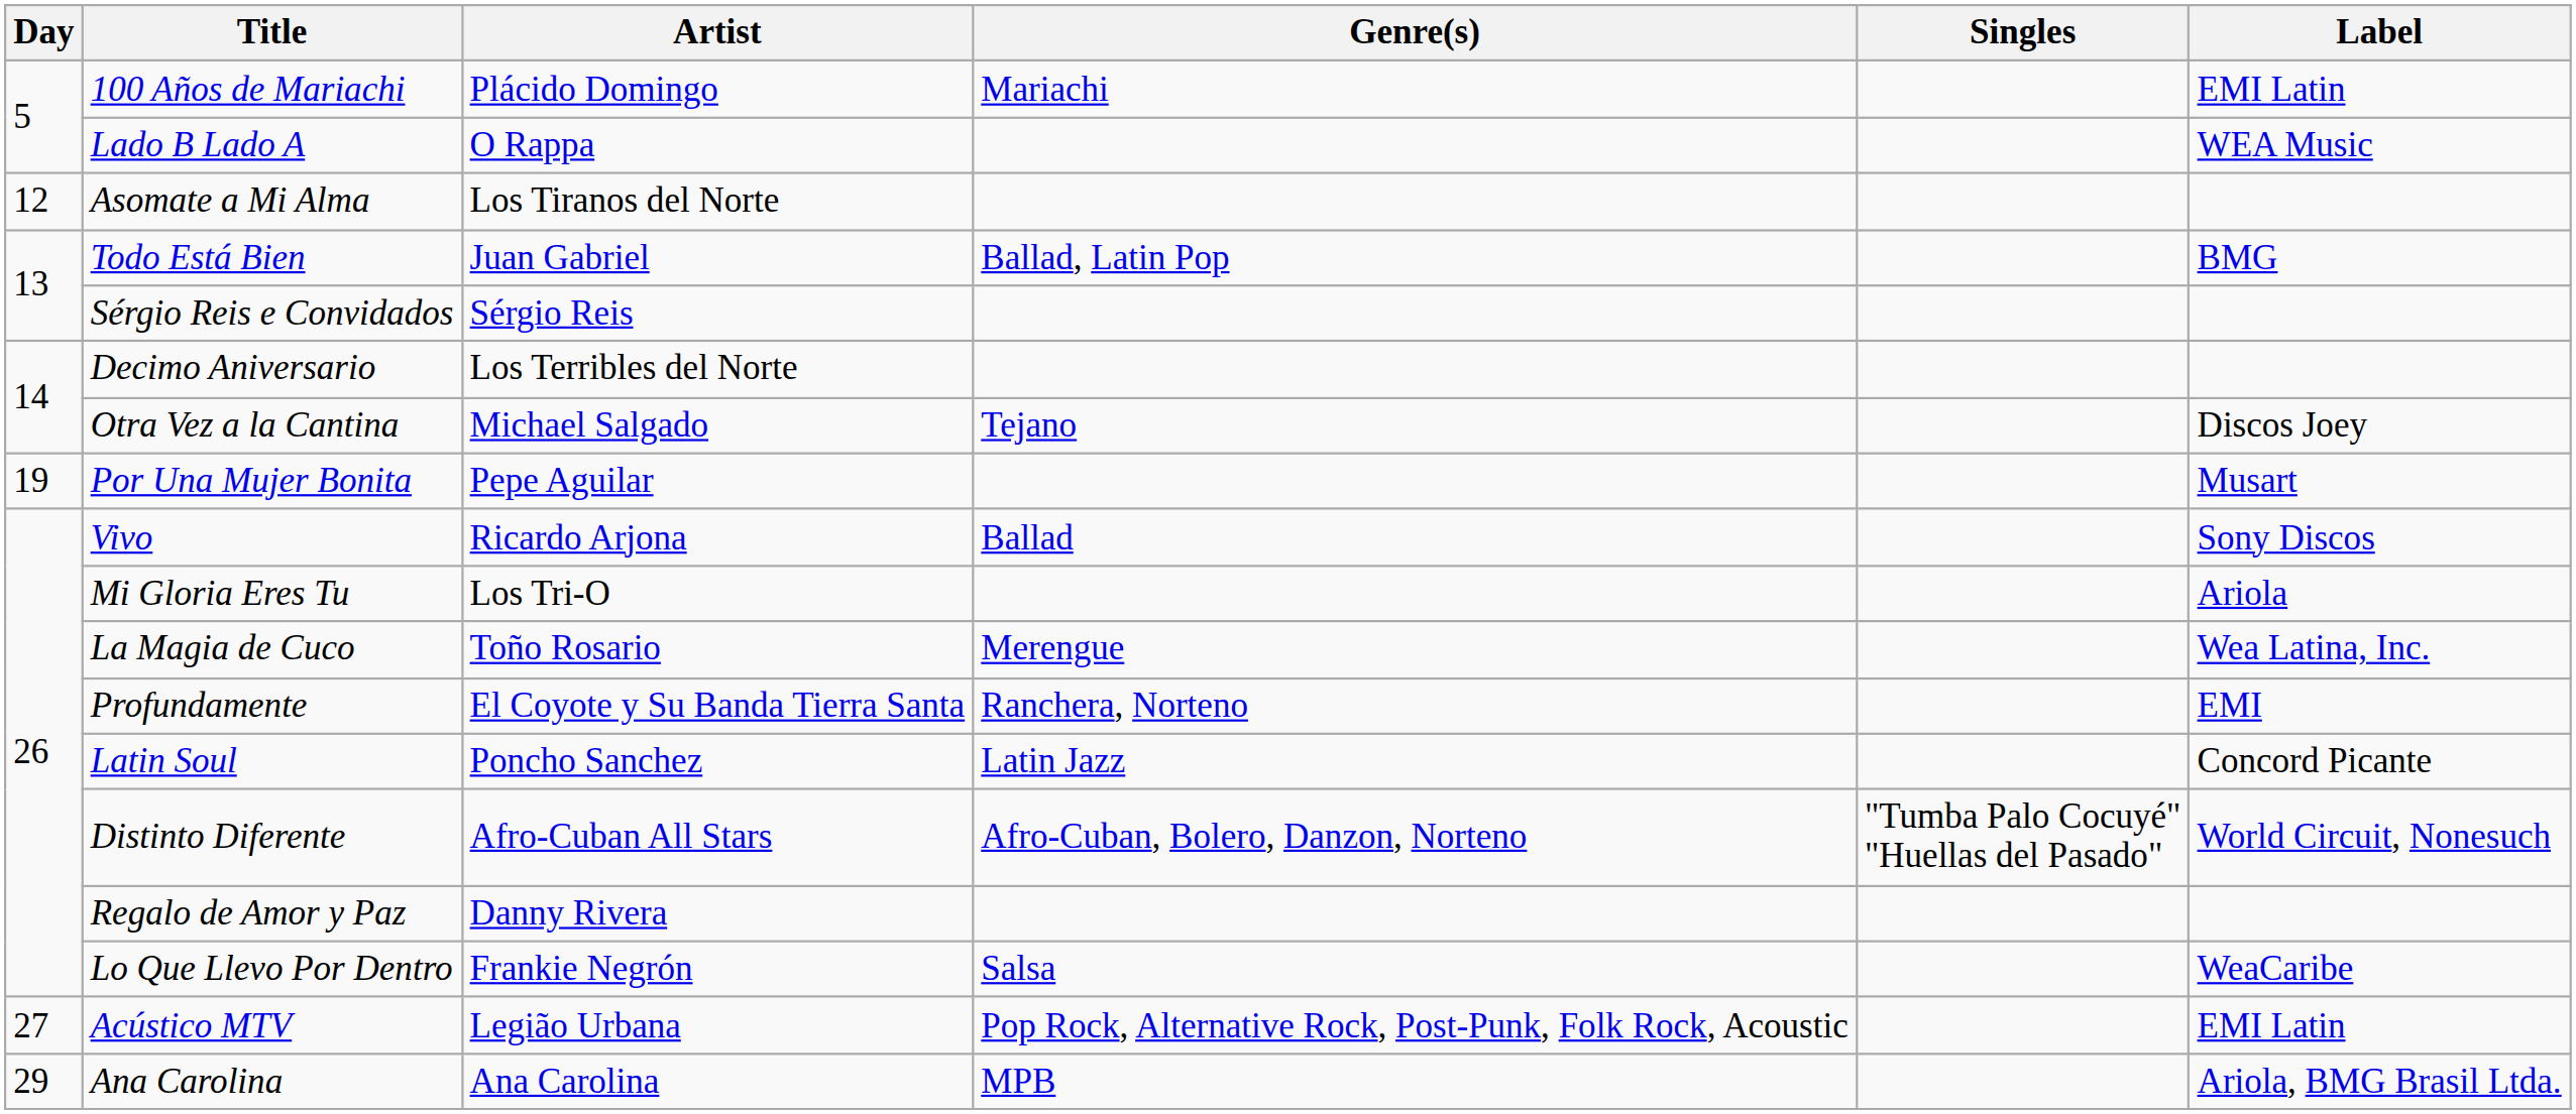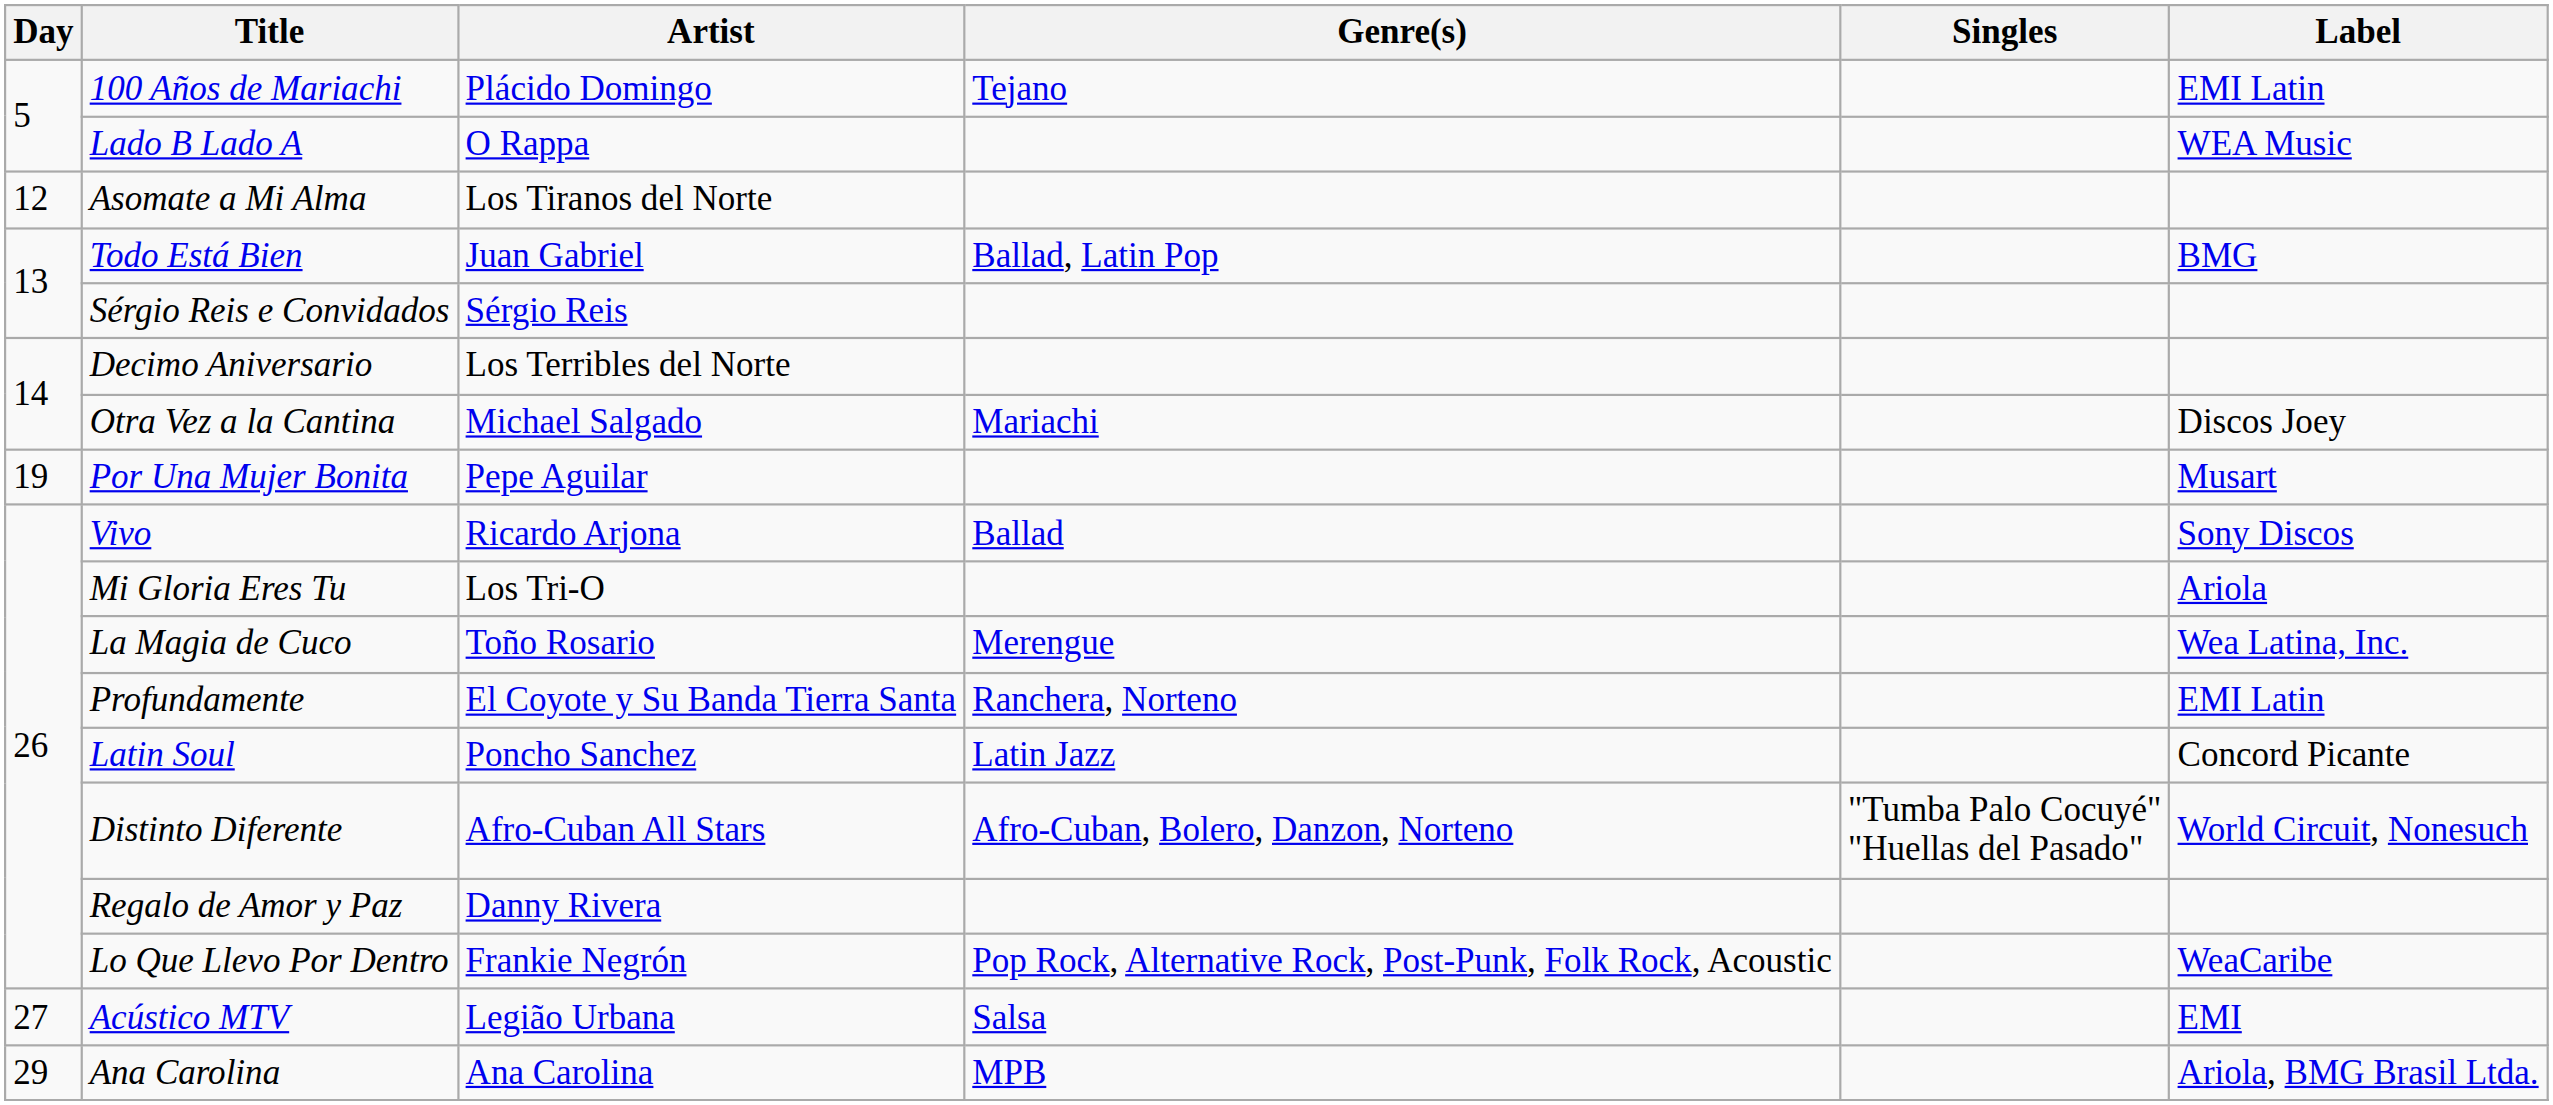 <table class="wikitable sortable" style="text-align: left;">
 <tr>
 <th>Day</th>
 <th>Title</th>
 <th>Artist</th>
 <th>Genre(s)</th>
 <th>Singles</th>
 <th>Label</th>
 </tr>
 <tr>
 <td rowspan="2">5</td>
 <td><em><a href='#'>100 Años de Mariachi</a></em></td>
 <td><a href='#'>Plácido Domingo</a></td>
-<td><a href='#'>Mariachi</a></td>
+<td><a href='#'>Tejano</a></td>
 <td></td>
 <td><a href='#'>EMI Latin</a></td>
 </tr>
 <tr>
 <td><em><a href='#'>Lado B Lado A</a></em></td>
 <td><a href='#'>O Rappa</a></td>
 <td></td>
 <td></td>
 <td><a href='#'>WEA Music</a></td>
 </tr>
 <tr>
 <td>12</td>
 <td><em>Asomate a Mi Alma</em></td>
 <td>Los Tiranos del Norte</td>
 <td></td>
 <td></td>
 <td></td>
 </tr>
 <tr>
 <td rowspan="2">13</td>
 <td><em><a href='#'>Todo Está Bien</a></em></td>
 <td><a href='#'>Juan Gabriel</a></td>
 <td><a href='#'>Ballad</a>, <a href='#'>Latin Pop</a></td>
 <td></td>
 <td><a href='#'>BMG</a></td>
 </tr>
 <tr>
 <td><em>Sérgio Reis e Convidados</em></td>
 <td><a href='#'>Sérgio Reis</a></td>
 <td></td>
 <td></td>
 <td></td>
 </tr>
 <tr>
 <td rowspan="2">14</td>
 <td><em>Decimo Aniversario</em></td>
 <td>Los Terribles del Norte</td>
 <td></td>
 <td></td>
 <td></td>
 </tr>
 <tr>
 <td><em>Otra Vez a la Cantina</em></td>
 <td><a href='#'>Michael Salgado</a></td>
-<td><a href='#'>Tejano</a></td>
+<td><a href='#'>Mariachi</a></td>
 <td></td>
 <td>Discos Joey</td>
 </tr>
 <tr>
 <td>19</td>
 <td><em><a href='#'>Por Una Mujer Bonita</a></em></td>
 <td><a href='#'>Pepe Aguilar</a></td>
 <td></td>
 <td></td>
 <td><a href='#'>Musart</a></td>
 </tr>
 <tr>
 <td rowspan="8">26</td>
 <td><em><a href='#'>Vivo</a></em></td>
 <td><a href='#'>Ricardo Arjona</a></td>
 <td><a href='#'>Ballad</a></td>
 <td></td>
 <td><a href='#'>Sony Discos</a></td>
 </tr>
 <tr>
 <td><em>Mi Gloria Eres Tu</em></td>
 <td>Los Tri-O</td>
 <td></td>
 <td></td>
 <td><a href='#'>Ariola</a></td>
 </tr>
 <tr>
 <td><em>La Magia de Cuco</em></td>
 <td><a href='#'>Toño Rosario</a></td>
 <td><a href='#'>Merengue</a></td>
 <td></td>
 <td><a href='#'>Wea Latina, Inc.</a></td>
 </tr>
 <tr>
 <td><em>Profundamente</em></td>
 <td><a href='#'>El Coyote y Su Banda Tierra Santa</a></td>
 <td><a href='#'>Ranchera</a>, <a href='#'>Norteno</a></td>
 <td></td>
-<td><a href='#'>EMI</a></td>
+<td><a href='#'>EMI Latin</a></td>
 </tr>
 <tr>
 <td><em><a href='#'>Latin Soul</a></em></td>
 <td><a href='#'>Poncho Sanchez</a></td>
 <td><a href='#'>Latin Jazz</a></td>
 <td></td>
 <td>Concord Picante</td>
 </tr>
 <tr>
 <td><em>Distinto Diferente</em></td>
 <td><a href='#'>Afro-Cuban All Stars</a></td>
 <td><a href='#'>Afro-Cuban</a>, <a href='#'>Bolero</a>, <a href='#'>Danzon</a>, <a href='#'>Norteno</a></td>
 <td>"Tumba Palo Cocuyé"<br>"Huellas del Pasado"</td>
 <td><a href='#'>World Circuit</a>, <a href='#'>Nonesuch</a></td>
 </tr>
 <tr>
 <td><em>Regalo de Amor y Paz</em></td>
 <td><a href='#'>Danny Rivera</a></td>
 <td></td>
 <td></td>
 <td></td>
 </tr>
 <tr>
 <td><em>Lo Que Llevo Por Dentro</em></td>
 <td><a href='#'>Frankie Negrón</a></td>
-<td><a href='#'>Salsa</a></td>
+<td><a href='#'>Pop Rock</a>, <a href='#'>Alternative Rock</a>, <a href='#'>Post-Punk</a>, <a href='#'>Folk Rock</a>, Acoustic</td>
 <td></td>
 <td><a href='#'>WeaCaribe</a></td>
 </tr>
 <tr>
 <td>27</td>
 <td><em><a href='#'>Acústico MTV</a></em></td>
 <td><a href='#'>Legião Urbana</a></td>
-<td><a href='#'>Pop Rock</a>, <a href='#'>Alternative Rock</a>, <a href='#'>Post-Punk</a>, <a href='#'>Folk Rock</a>, Acoustic</td>
+<td><a href='#'>Salsa</a></td>
 <td></td>
-<td><a href='#'>EMI Latin</a></td>
+<td><a href='#'>EMI</a></td>
 </tr>
 <tr>
 <td>29</td>
 <td><em>Ana Carolina</em></td>
 <td><a href='#'>Ana Carolina</a></td>
 <td><a href='#'>MPB</a></td>
 <td></td>
 <td><a href='#'>Ariola</a>, <a href='#'>BMG Brasil Ltda.</a></td>
 </tr>
 <tr>
 </tr>
 </table>
